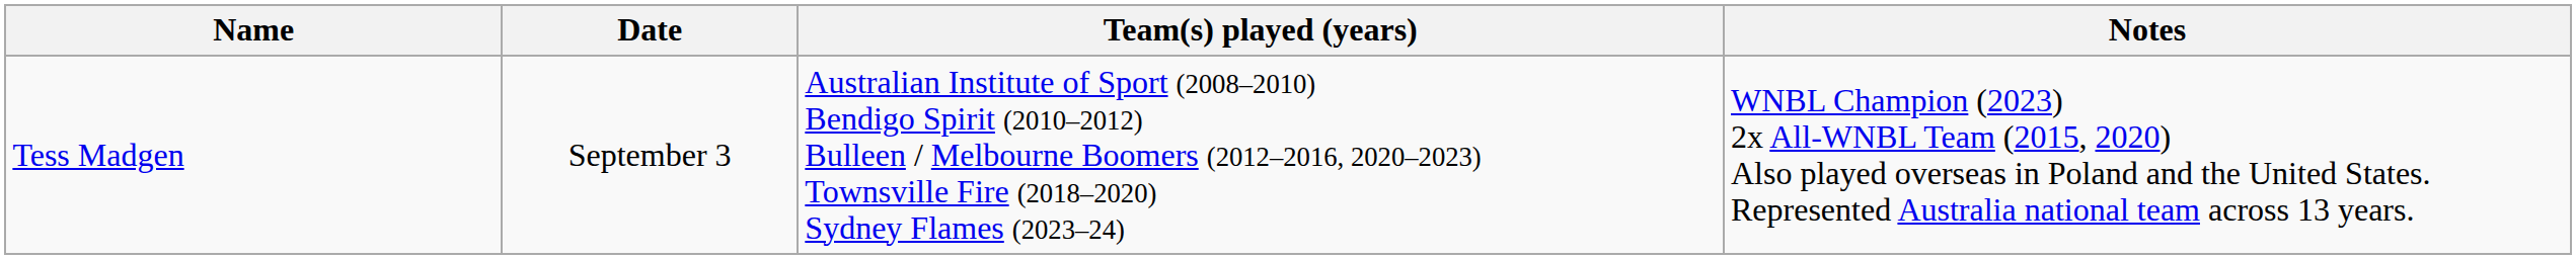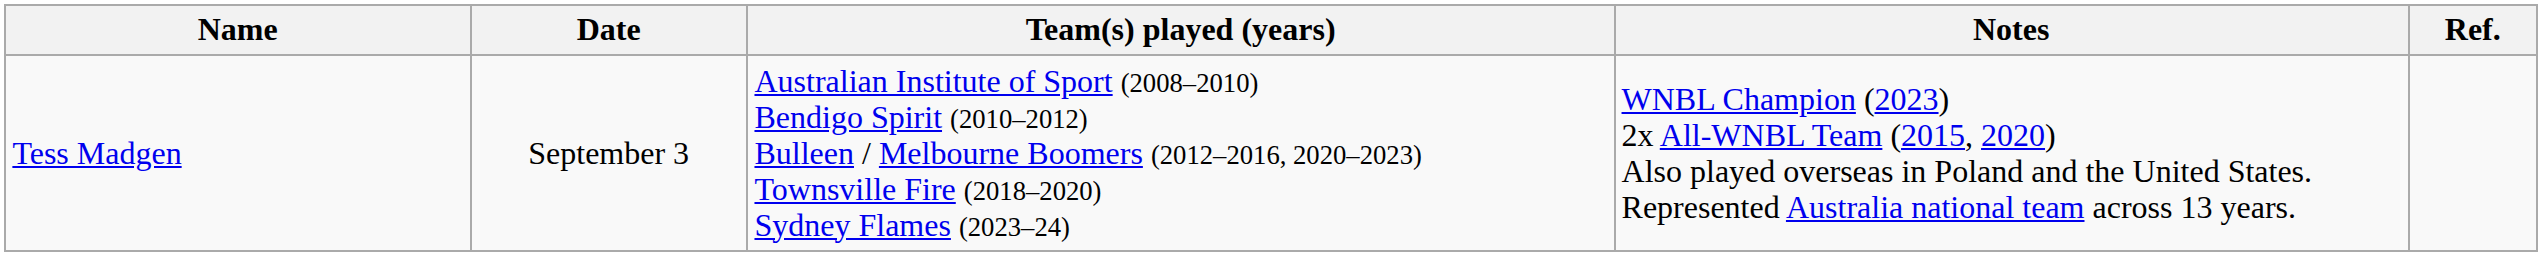 <table class="wikitable sortable" style="width:80%">
 <tr>
 <th style="width:120px">Name</th>
 <th style="width:20px">Date</th>
 <th style="width:230px">Team(s) played (years)</th>
 <th style="width:210px">Notes</th>
+<th style="width:20px">Ref.</th>
 </tr>
 <tr>
 <td> <a href='#'>Tess Madgen</a></td>
 <td align=center>September 3</td>
 <td><a href='#'>Australian Institute of Sport</a> <small>(2008–2010)</small><br> <a href='#'>Bendigo Spirit</a> <small>(2010–2012)</small><br> <a href='#'>Bulleen</a> / <a href='#'>Melbourne Boomers</a> <small>(2012–2016, 2020–2023)</small> <br> <a href='#'>Townsville Fire</a> <small>(2018–2020)</small> <br> <a href='#'>Sydney Flames</a> <small>(2023–24)</small></td>
 <td><a href='#'>WNBL Champion</a> (<a href='#'>2023</a>) <br> 2x <a href='#'>All-WNBL Team</a> (<a href='#'>2015</a>, <a href='#'>2020</a>) <br> Also played overseas in Poland and the United States. <br> Represented <a href='#'>Australia national team</a> across 13 years.</td>
+<td align="center"></td>
 </tr>
 </table>
